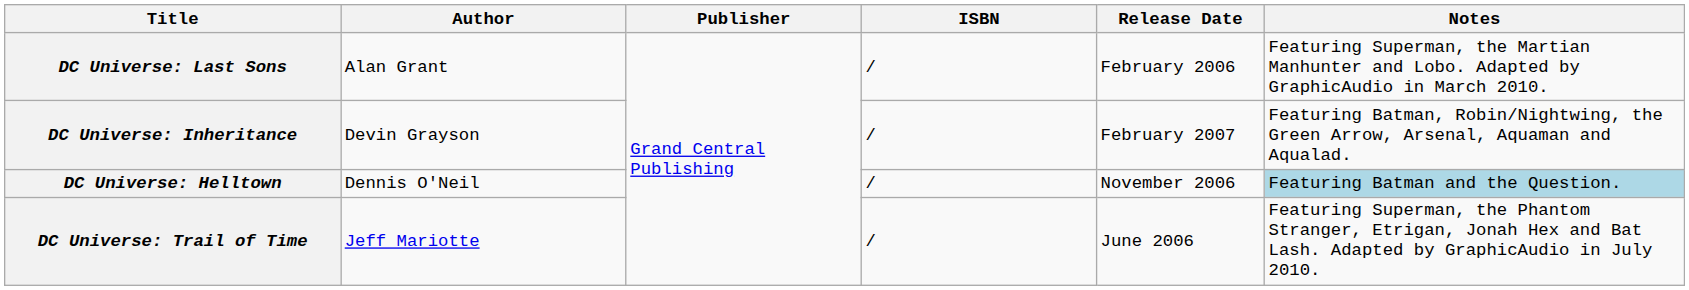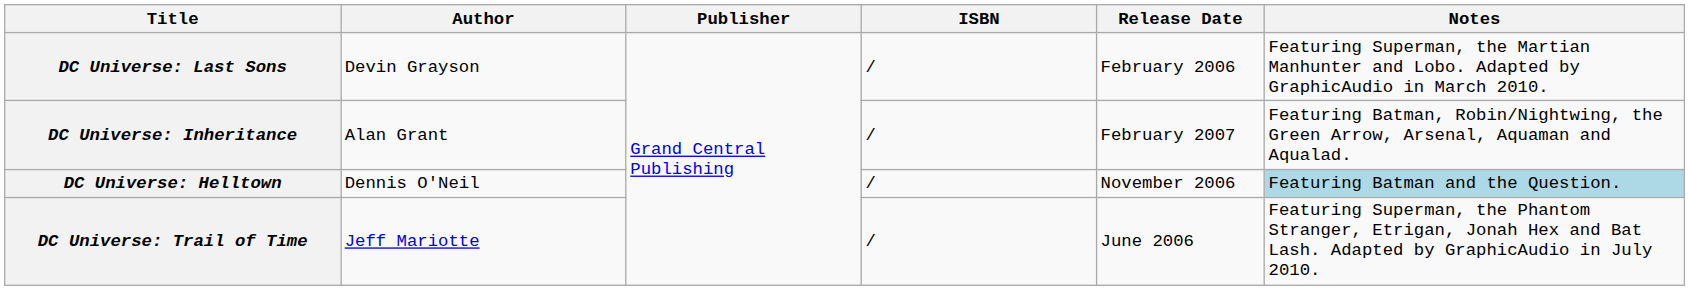 <table class="wikitable" width=100%>
 <tr>
 <th width=20%>Title</th>
 <th width=17%>Author</th>
 <th width=14%>Publisher</th>
 <th width=14%>ISBN</th>
 <th width=10%>Release Date</th>
 <th width=25%>Notes</th>
 </tr>
 <tr>
 <th><em>DC Universe: Last Sons</em></th>
-<td>Alan Grant</td>
+<td>Devin Grayson</td>
 <td rowspan="4"><a href='#'>Grand Central Publishing</a></td>
 <td> / </td>
 <td>February 2006</td>
 <td>Featuring Superman, the Martian Manhunter and Lobo. Adapted by GraphicAudio in March 2010.</td>
 </tr>
 <tr>
 <th><em>DC Universe: Inheritance</em></th>
-<td>Devin Grayson</td>
+<td>Alan Grant</td>
 <td> / </td>
 <td>February 2007</td>
 <td>Featuring Batman, Robin/Nightwing, the Green Arrow, Arsenal, Aquaman and Aqualad.</td>
 </tr>
 <tr>
 <th><em>DC Universe: Helltown</em></th>
 <td>Dennis O'Neil</td>
 <td> / </td>
 <td>November 2006</td>
 <td style="background: lightblue;">Featuring Batman and the Question.</td>
 </tr>
 <tr>
 <th><em>DC Universe: Trail of Time</em></th>
 <td><a href='#'>Jeff Mariotte</a></td>
 <td> / </td>
 <td>June 2006</td>
 <td>Featuring Superman, the Phantom Stranger, Etrigan, Jonah Hex and Bat Lash. Adapted by GraphicAudio in July 2010.</td>
 </tr>
 </table>
